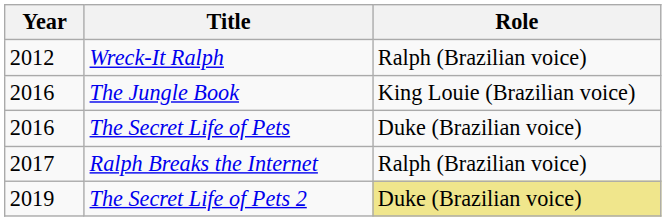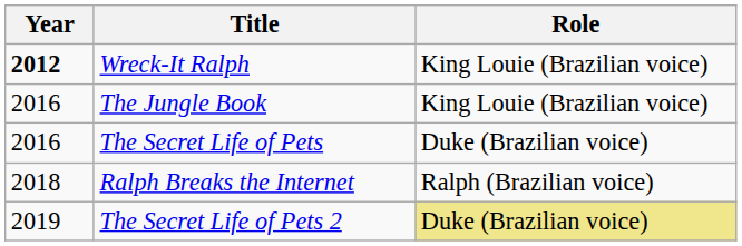 <table class="wikitable sortable">
 <tr>
 <th width=050>Year</th>
 <th width=200>Title</th>
 <th width=200>Role</th>
 </tr>
 <tr>
-<td>2012</td>
+<td><strong>2012</strong></td>
 <td><em><a href='#'>Wreck-It Ralph</a></em></td>
-<td>Ralph (Brazilian voice)</td>
+<td>King Louie (Brazilian voice)</td>
 </tr>
 <tr>
 <td>2016</td>
 <td><em><a href='#'>The Jungle Book</a></em></td>
 <td>King Louie (Brazilian voice)</td>
 </tr>
 <tr>
 <td>2016</td>
 <td><em><a href='#'>The Secret Life of Pets</a></em></td>
 <td>Duke (Brazilian voice)</td>
 </tr>
 <tr>
-<td>2017</td>
+<td>2018</td>
 <td><em><a href='#'>Ralph Breaks the Internet</a></em></td>
 <td>Ralph (Brazilian voice)</td>
 </tr>
 <tr>
 <td>2019</td>
 <td><em><a href='#'>The Secret Life of Pets 2</a></em></td>
 <td style="background: khaki;">Duke (Brazilian voice)</td>
 </tr>
 </table>
